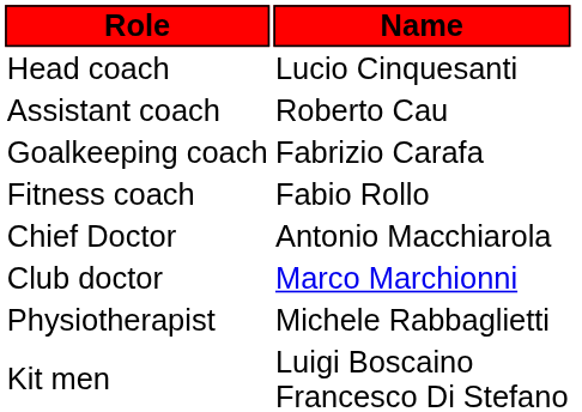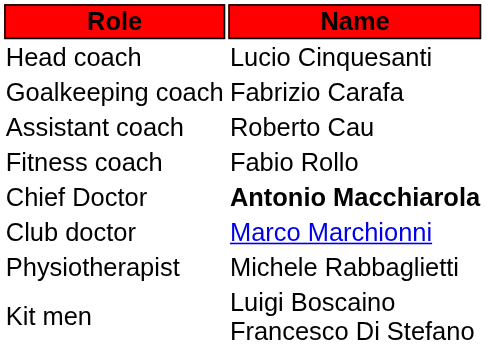 <table class="toccolours">
 <tr>
 <th style="background:#FF0000;color:#000000;border:1px solid #000000;">Role</th>
 <th style="background:#FF0000;color:#000000;border:1px solid #000000;">Name</th>
 </tr>
 <tr>
 <td>Head coach</td>
 <td> Lucio Cinquesanti</td>
 </tr>
 <tr>
+<td>Goalkeeping coach</td>
+<td> Fabrizio Carafa</td>
+</tr>
+<tr>
 <td>Assistant coach</td>
 <td> Roberto Cau</td>
-</tr>
-<tr>
-<td>Goalkeeping coach</td>
-<td> Fabrizio Carafa</td>
 </tr>
 <tr>
 <td>Fitness coach</td>
 <td> Fabio Rollo</td>
 </tr>
 <tr>
 <td>Chief Doctor</td>
-<td> Antonio Macchiarola</td>
+<td><strong> Antonio Macchiarola</strong></td>
 </tr>
 <tr>
 <td>Club doctor</td>
 <td> <a href='#'>Marco Marchionni</a></td>
 </tr>
 <tr>
 <td>Physiotherapist</td>
 <td> Michele Rabbaglietti</td>
 </tr>
 <tr>
 <td>Kit men</td>
 <td> Luigi Boscaino <br>  Francesco Di Stefano</td>
 </tr>
 </table>
